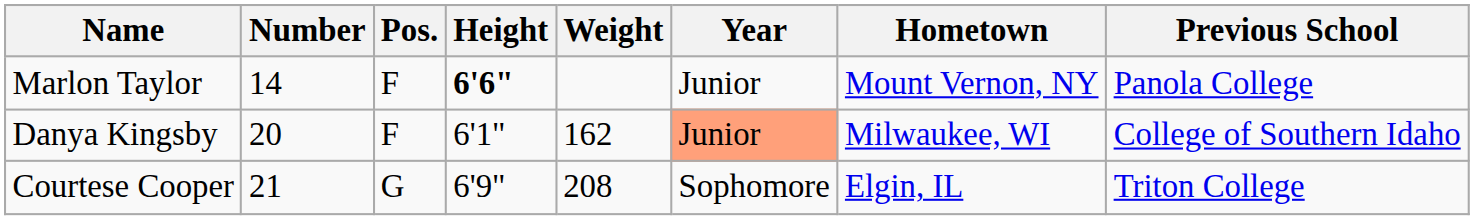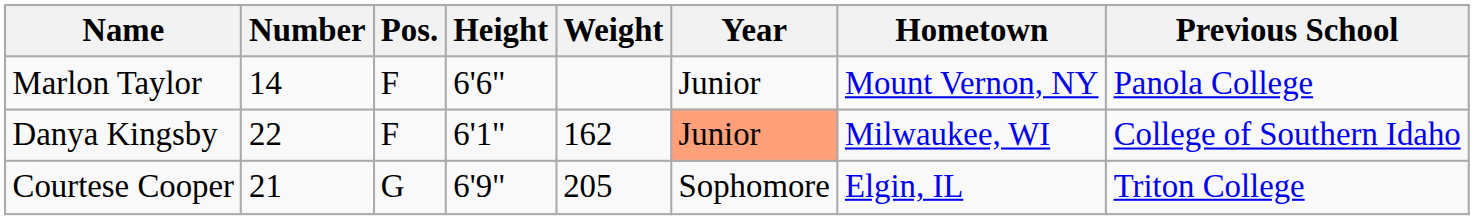 <table class="wikitable sortable" border="1">
 <tr>
 <th>Name</th>
 <th>Number</th>
 <th>Pos.</th>
 <th>Height</th>
 <th>Weight</th>
 <th>Year</th>
 <th>Hometown</th>
 <th class="unsortable">Previous School</th>
 </tr>
 <tr>
 <td>Marlon Taylor</td>
 <td>14</td>
 <td>F</td>
-<td><strong>6'6"</strong></td>
+<td>6'6"</td>
 <td></td>
 <td>Junior</td>
 <td><a href='#'>Mount Vernon, NY</a></td>
 <td><a href='#'>Panola College</a></td>
 </tr>
 <tr>
 <td>Danya Kingsby</td>
-<td>20</td>
+<td>22</td>
 <td>F</td>
 <td>6'1"</td>
 <td>162</td>
 <td style="background: lightsalmon;">Junior</td>
 <td><a href='#'>Milwaukee, WI</a></td>
 <td><a href='#'>College of Southern Idaho</a></td>
 </tr>
 <tr>
 <td>Courtese Cooper</td>
 <td>21</td>
 <td>G</td>
 <td>6'9"</td>
-<td>208</td>
+<td>205</td>
 <td>Sophomore</td>
 <td><a href='#'>Elgin, IL</a></td>
 <td><a href='#'>Triton College</a></td>
 </tr>
 </table>
